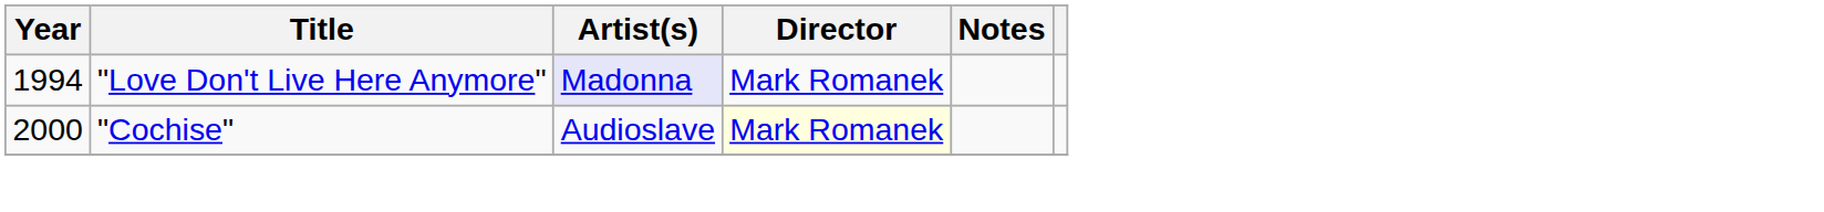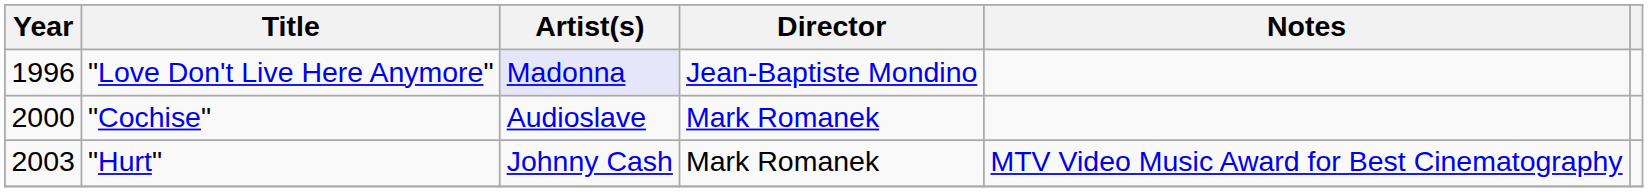 <table class="wikitable">
 <tr>
 <th>Year</th>
 <th>Title</th>
 <th>Artist(s)</th>
 <th>Director</th>
 <th class="unsortable">Notes</th>
 <th></th>
 </tr>
 <tr>
-<td>1994</td>
+<td>1996</td>
 <td>"<a href='#'>Love Don't Live Here Anymore</a>"</td>
 <td style="background: lavender;"><a href='#'>Madonna</a></td>
-<td><a href='#'>Mark Romanek</a></td>
+<td><a href='#'>Jean-Baptiste Mondino</a></td>
 <td></td>
 <td></td>
 </tr>
 <tr>
 <td>2000</td>
 <td>"<a href='#'>Cochise</a>"</td>
 <td><a href='#'>Audioslave</a></td>
-<td style="background: lightyellow;"><a href='#'>Mark Romanek</a></td>
+<td><a href='#'>Mark Romanek</a></td>
 <td></td>
 <td></td>
 </tr>
 <tr>
+<td>2003</td>
+<td>"<a href='#'>Hurt</a>"</td>
+<td><a href='#'>Johnny Cash</a></td>
+<td>Mark Romanek</td>
+<td><a href='#'>MTV Video Music Award for Best Cinematography</a></td>
+<td style="text-align:center;"></td>
+</tr>
+<tr>
 </tr>
 </table>
